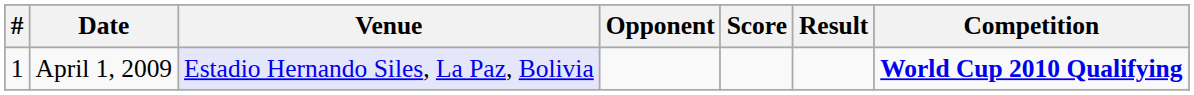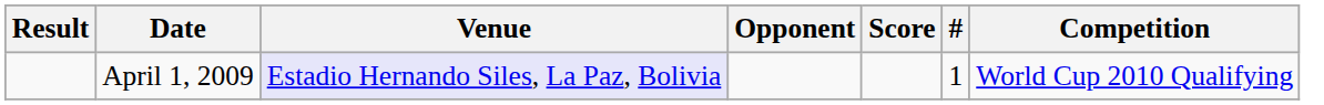 <table class="wikitable" style="font-size:90%; text-align: left;">
 <tr bgcolor="#CCCCCC" align="center">
-<th>#</th>
+<th>Result</th>
 <th>Date</th>
 <th>Venue</th>
 <th>Opponent</th>
 <th>Score</th>
-<th>Result</th>
+<th>#</th>
 <th>Competition</th>
 </tr>
 <tr>
-<td>1</td>
+<td></td>
 <td>April 1, 2009</td>
 <td style="background: lavender;"><a href='#'>Estadio Hernando Siles</a>, <a href='#'>La Paz</a>, <a href='#'>Bolivia</a></td>
 <td></td>
 <td></td>
-<td></td>
-<td><strong><a href='#'>World Cup 2010 Qualifying</a></strong></td>
+<td>1</td>
+<td><a href='#'>World Cup 2010 Qualifying</a></td>
 </tr>
 </table>
